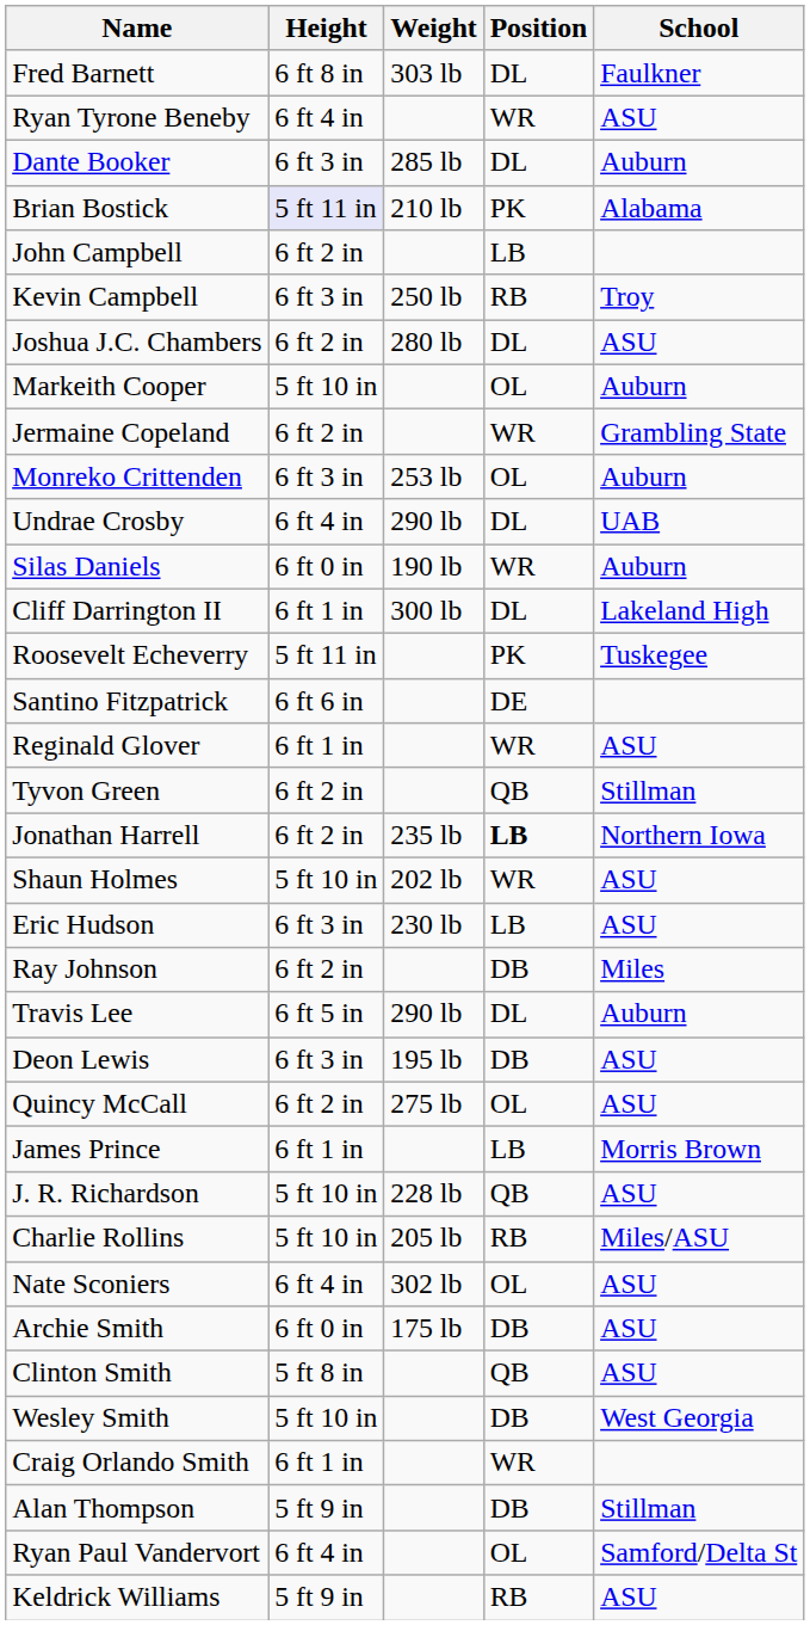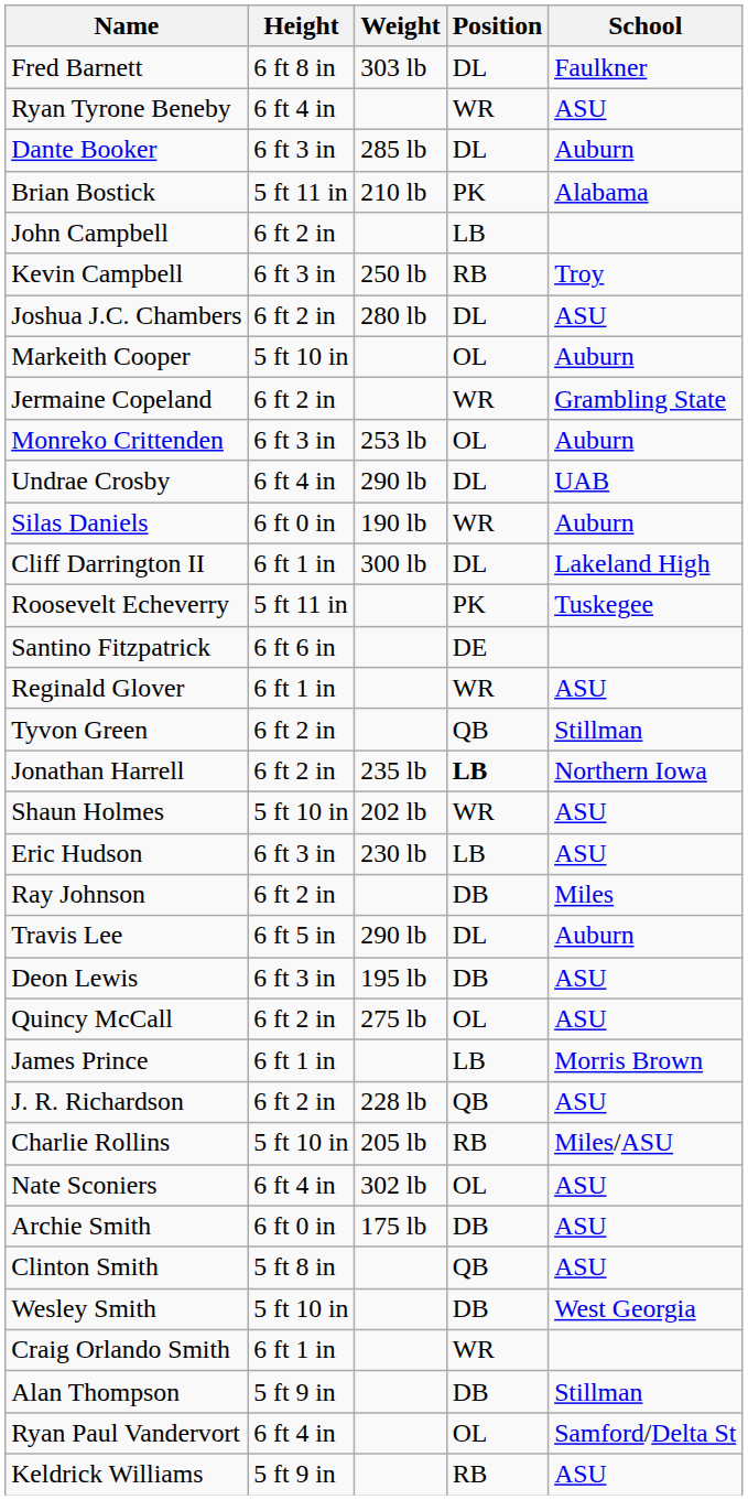 <table class="wikitable">
 <tr>
 <th>Name</th>
 <th>Height</th>
 <th>Weight</th>
 <th>Position</th>
 <th>School</th>
 </tr>
 <tr>
 <td>Fred Barnett</td>
 <td>6 ft 8 in</td>
 <td>303 lb</td>
 <td>DL</td>
 <td><a href='#'>Faulkner</a></td>
 </tr>
 <tr>
 <td>Ryan Tyrone Beneby</td>
 <td>6 ft 4 in</td>
 <td></td>
 <td>WR</td>
 <td><a href='#'>ASU</a></td>
 </tr>
 <tr>
 <td><a href='#'>Dante Booker</a></td>
 <td>6 ft 3 in</td>
 <td>285 lb</td>
 <td>DL</td>
 <td><a href='#'>Auburn</a></td>
 </tr>
 <tr>
 <td>Brian Bostick</td>
-<td style="background: lavender;">5 ft 11 in</td>
+<td>5 ft 11 in</td>
 <td>210 lb</td>
 <td>PK</td>
 <td><a href='#'>Alabama</a></td>
 </tr>
 <tr>
 <td>John Campbell</td>
 <td>6 ft 2 in</td>
 <td></td>
 <td>LB</td>
 <td></td>
 </tr>
 <tr>
 <td>Kevin Campbell</td>
 <td>6 ft 3 in</td>
 <td>250 lb</td>
 <td>RB</td>
 <td><a href='#'>Troy</a></td>
 </tr>
 <tr>
 <td>Joshua J.C. Chambers</td>
 <td>6 ft 2 in</td>
 <td>280 lb</td>
 <td>DL</td>
 <td><a href='#'>ASU</a></td>
 </tr>
 <tr>
 <td>Markeith Cooper</td>
 <td>5 ft 10 in</td>
 <td></td>
 <td>OL</td>
 <td><a href='#'>Auburn</a></td>
 </tr>
 <tr>
 <td>Jermaine Copeland</td>
 <td>6 ft 2 in</td>
 <td></td>
 <td>WR</td>
 <td><a href='#'>Grambling State</a></td>
 </tr>
 <tr>
 <td><a href='#'>Monreko Crittenden</a></td>
 <td>6 ft 3 in</td>
 <td>253 lb</td>
 <td>OL</td>
 <td><a href='#'>Auburn</a></td>
 </tr>
 <tr>
 <td>Undrae Crosby</td>
 <td>6 ft 4 in</td>
 <td>290 lb</td>
 <td>DL</td>
 <td><a href='#'>UAB</a></td>
 </tr>
 <tr>
 <td><a href='#'>Silas Daniels</a></td>
 <td>6 ft 0 in</td>
 <td>190 lb</td>
 <td>WR</td>
 <td><a href='#'>Auburn</a></td>
 </tr>
 <tr>
 <td>Cliff Darrington II</td>
 <td>6 ft 1 in</td>
 <td>300 lb</td>
 <td>DL</td>
 <td><a href='#'>Lakeland High</a></td>
 </tr>
 <tr>
 <td>Roosevelt Echeverry</td>
 <td>5 ft 11 in</td>
 <td></td>
 <td>PK</td>
 <td><a href='#'>Tuskegee</a></td>
 </tr>
 <tr>
 <td>Santino Fitzpatrick</td>
 <td>6 ft 6 in</td>
 <td></td>
 <td>DE</td>
 <td></td>
 </tr>
 <tr>
 <td>Reginald Glover</td>
 <td>6 ft 1 in</td>
 <td></td>
 <td>WR</td>
 <td><a href='#'>ASU</a></td>
 </tr>
 <tr>
 <td>Tyvon Green</td>
 <td>6 ft 2 in</td>
 <td></td>
 <td>QB</td>
 <td><a href='#'>Stillman</a></td>
 </tr>
 <tr>
 <td>Jonathan Harrell</td>
 <td>6 ft 2 in</td>
 <td>235 lb</td>
 <td><strong>LB</strong></td>
 <td><a href='#'>Northern Iowa</a></td>
 </tr>
 <tr>
 <td>Shaun Holmes</td>
 <td>5 ft 10 in</td>
 <td>202 lb</td>
 <td>WR</td>
 <td><a href='#'>ASU</a></td>
 </tr>
 <tr>
 <td>Eric Hudson</td>
 <td>6 ft 3 in</td>
 <td>230 lb</td>
 <td>LB</td>
 <td><a href='#'>ASU</a></td>
 </tr>
 <tr>
 <td>Ray Johnson</td>
 <td>6 ft 2 in</td>
 <td></td>
 <td>DB</td>
 <td><a href='#'>Miles</a></td>
 </tr>
 <tr>
 <td>Travis Lee</td>
 <td>6 ft 5 in</td>
 <td>290 lb</td>
 <td>DL</td>
 <td><a href='#'>Auburn</a></td>
 </tr>
 <tr>
 <td>Deon Lewis</td>
 <td>6 ft 3 in</td>
 <td>195 lb</td>
 <td>DB</td>
 <td><a href='#'>ASU</a></td>
 </tr>
 <tr>
 <td>Quincy McCall</td>
 <td>6 ft 2 in</td>
 <td>275 lb</td>
 <td>OL</td>
 <td><a href='#'>ASU</a></td>
 </tr>
 <tr>
 <td>James Prince</td>
 <td>6 ft 1 in</td>
 <td></td>
 <td>LB</td>
 <td><a href='#'>Morris Brown</a></td>
 </tr>
 <tr>
 <td>J. R. Richardson</td>
-<td>5 ft 10 in</td>
+<td>6 ft 2 in</td>
 <td>228 lb</td>
 <td>QB</td>
 <td><a href='#'>ASU</a></td>
 </tr>
 <tr>
 <td>Charlie Rollins</td>
 <td>5 ft 10 in</td>
 <td>205 lb</td>
 <td>RB</td>
 <td><a href='#'>Miles</a>/<a href='#'>ASU</a></td>
 </tr>
 <tr>
 <td>Nate Sconiers</td>
 <td>6 ft 4 in</td>
 <td>302 lb</td>
 <td>OL</td>
 <td><a href='#'>ASU</a></td>
 </tr>
 <tr>
 <td>Archie Smith</td>
 <td>6 ft 0 in</td>
 <td>175 lb</td>
 <td>DB</td>
 <td><a href='#'>ASU</a></td>
 </tr>
 <tr>
 <td>Clinton Smith</td>
 <td>5 ft 8 in</td>
 <td></td>
 <td>QB</td>
 <td><a href='#'>ASU</a></td>
 </tr>
 <tr>
 <td>Wesley Smith</td>
 <td>5 ft 10 in</td>
 <td></td>
 <td>DB</td>
 <td><a href='#'>West Georgia</a></td>
 </tr>
 <tr>
 <td>Craig Orlando Smith</td>
 <td>6 ft 1 in</td>
 <td></td>
 <td>WR</td>
 <td></td>
 </tr>
 <tr>
 <td>Alan Thompson</td>
 <td>5 ft 9 in</td>
 <td></td>
 <td>DB</td>
 <td><a href='#'>Stillman</a></td>
 </tr>
 <tr>
 <td>Ryan Paul Vandervort</td>
 <td>6 ft 4 in</td>
 <td></td>
 <td>OL</td>
 <td><a href='#'>Samford</a>/<a href='#'>Delta St</a></td>
 </tr>
 <tr>
 <td>Keldrick Williams</td>
 <td>5 ft 9 in</td>
 <td></td>
 <td>RB</td>
 <td><a href='#'>ASU</a></td>
 </tr>
 </table>
